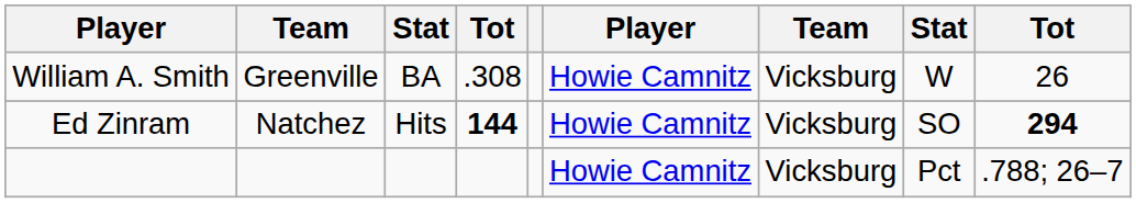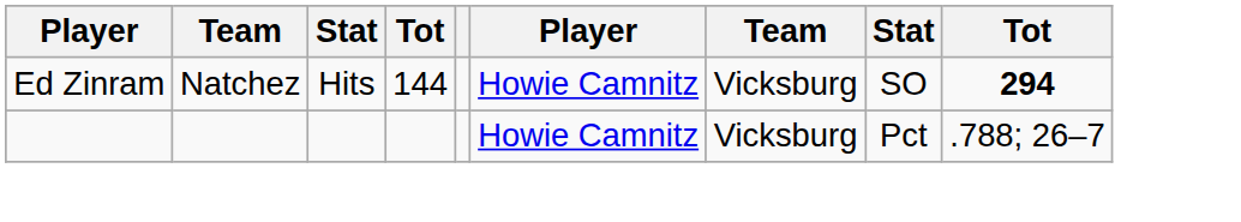 <table class="wikitable" style="text-align:center">
 <tr>
 <th>Player</th>
 <th>Team</th>
 <th>Stat</th>
 <th>Tot</th>
 <th></th>
 <th>Player</th>
 <th>Team</th>
 <th>Stat</th>
 <th>Tot</th>
 </tr>
 <tr>
-<td>William A. Smith</td>
-<td>Greenville</td>
-<td>BA</td>
-<td>.308</td>
-<td></td>
-<td><a href='#'>Howie Camnitz</a></td>
-<td>Vicksburg</td>
-<td>W</td>
-<td>26</td>
-</tr>
-<tr>
 <td>Ed Zinram</td>
 <td>Natchez</td>
 <td>Hits</td>
-<td><strong>144</strong></td>
+<td>144</td>
 <td></td>
 <td><a href='#'>Howie Camnitz</a></td>
 <td>Vicksburg</td>
 <td>SO</td>
 <td><strong>294</strong></td>
 </tr>
 <tr>
 <td></td>
 <td></td>
 <td></td>
 <td></td>
 <td></td>
 <td><a href='#'>Howie Camnitz</a></td>
 <td>Vicksburg</td>
 <td>Pct</td>
 <td>.788; 26–7</td>
 </tr>
 </table>
